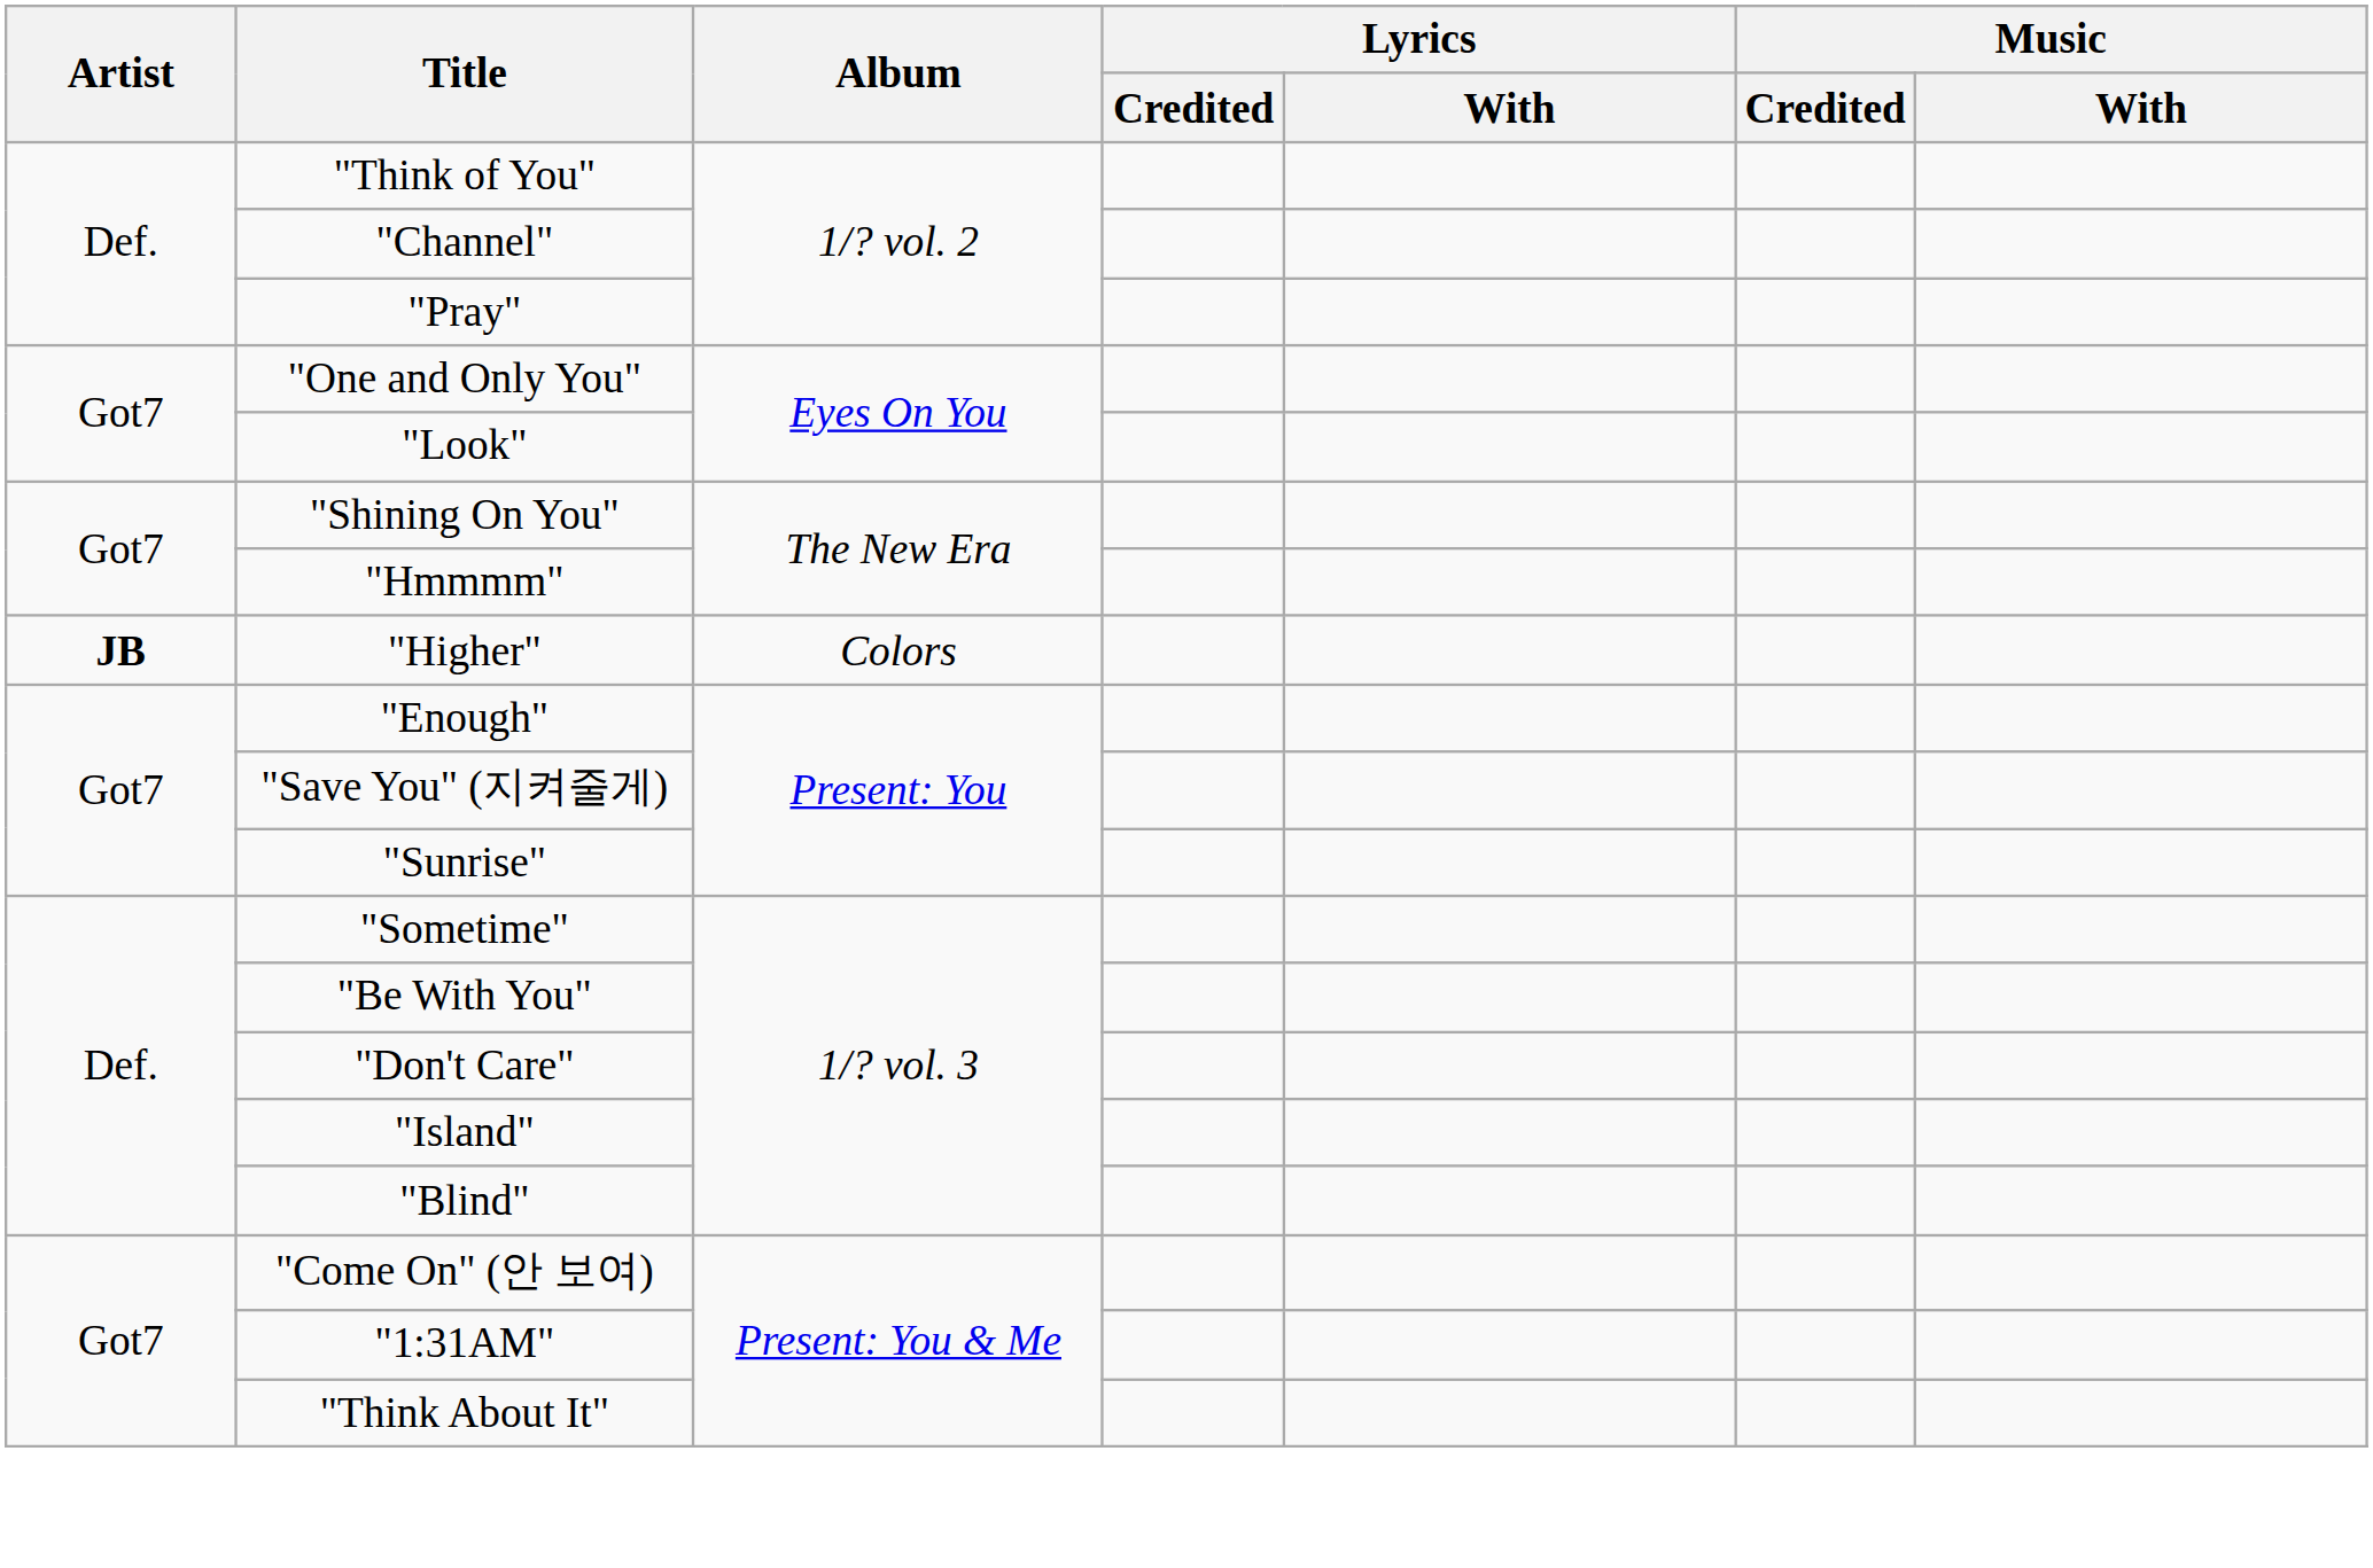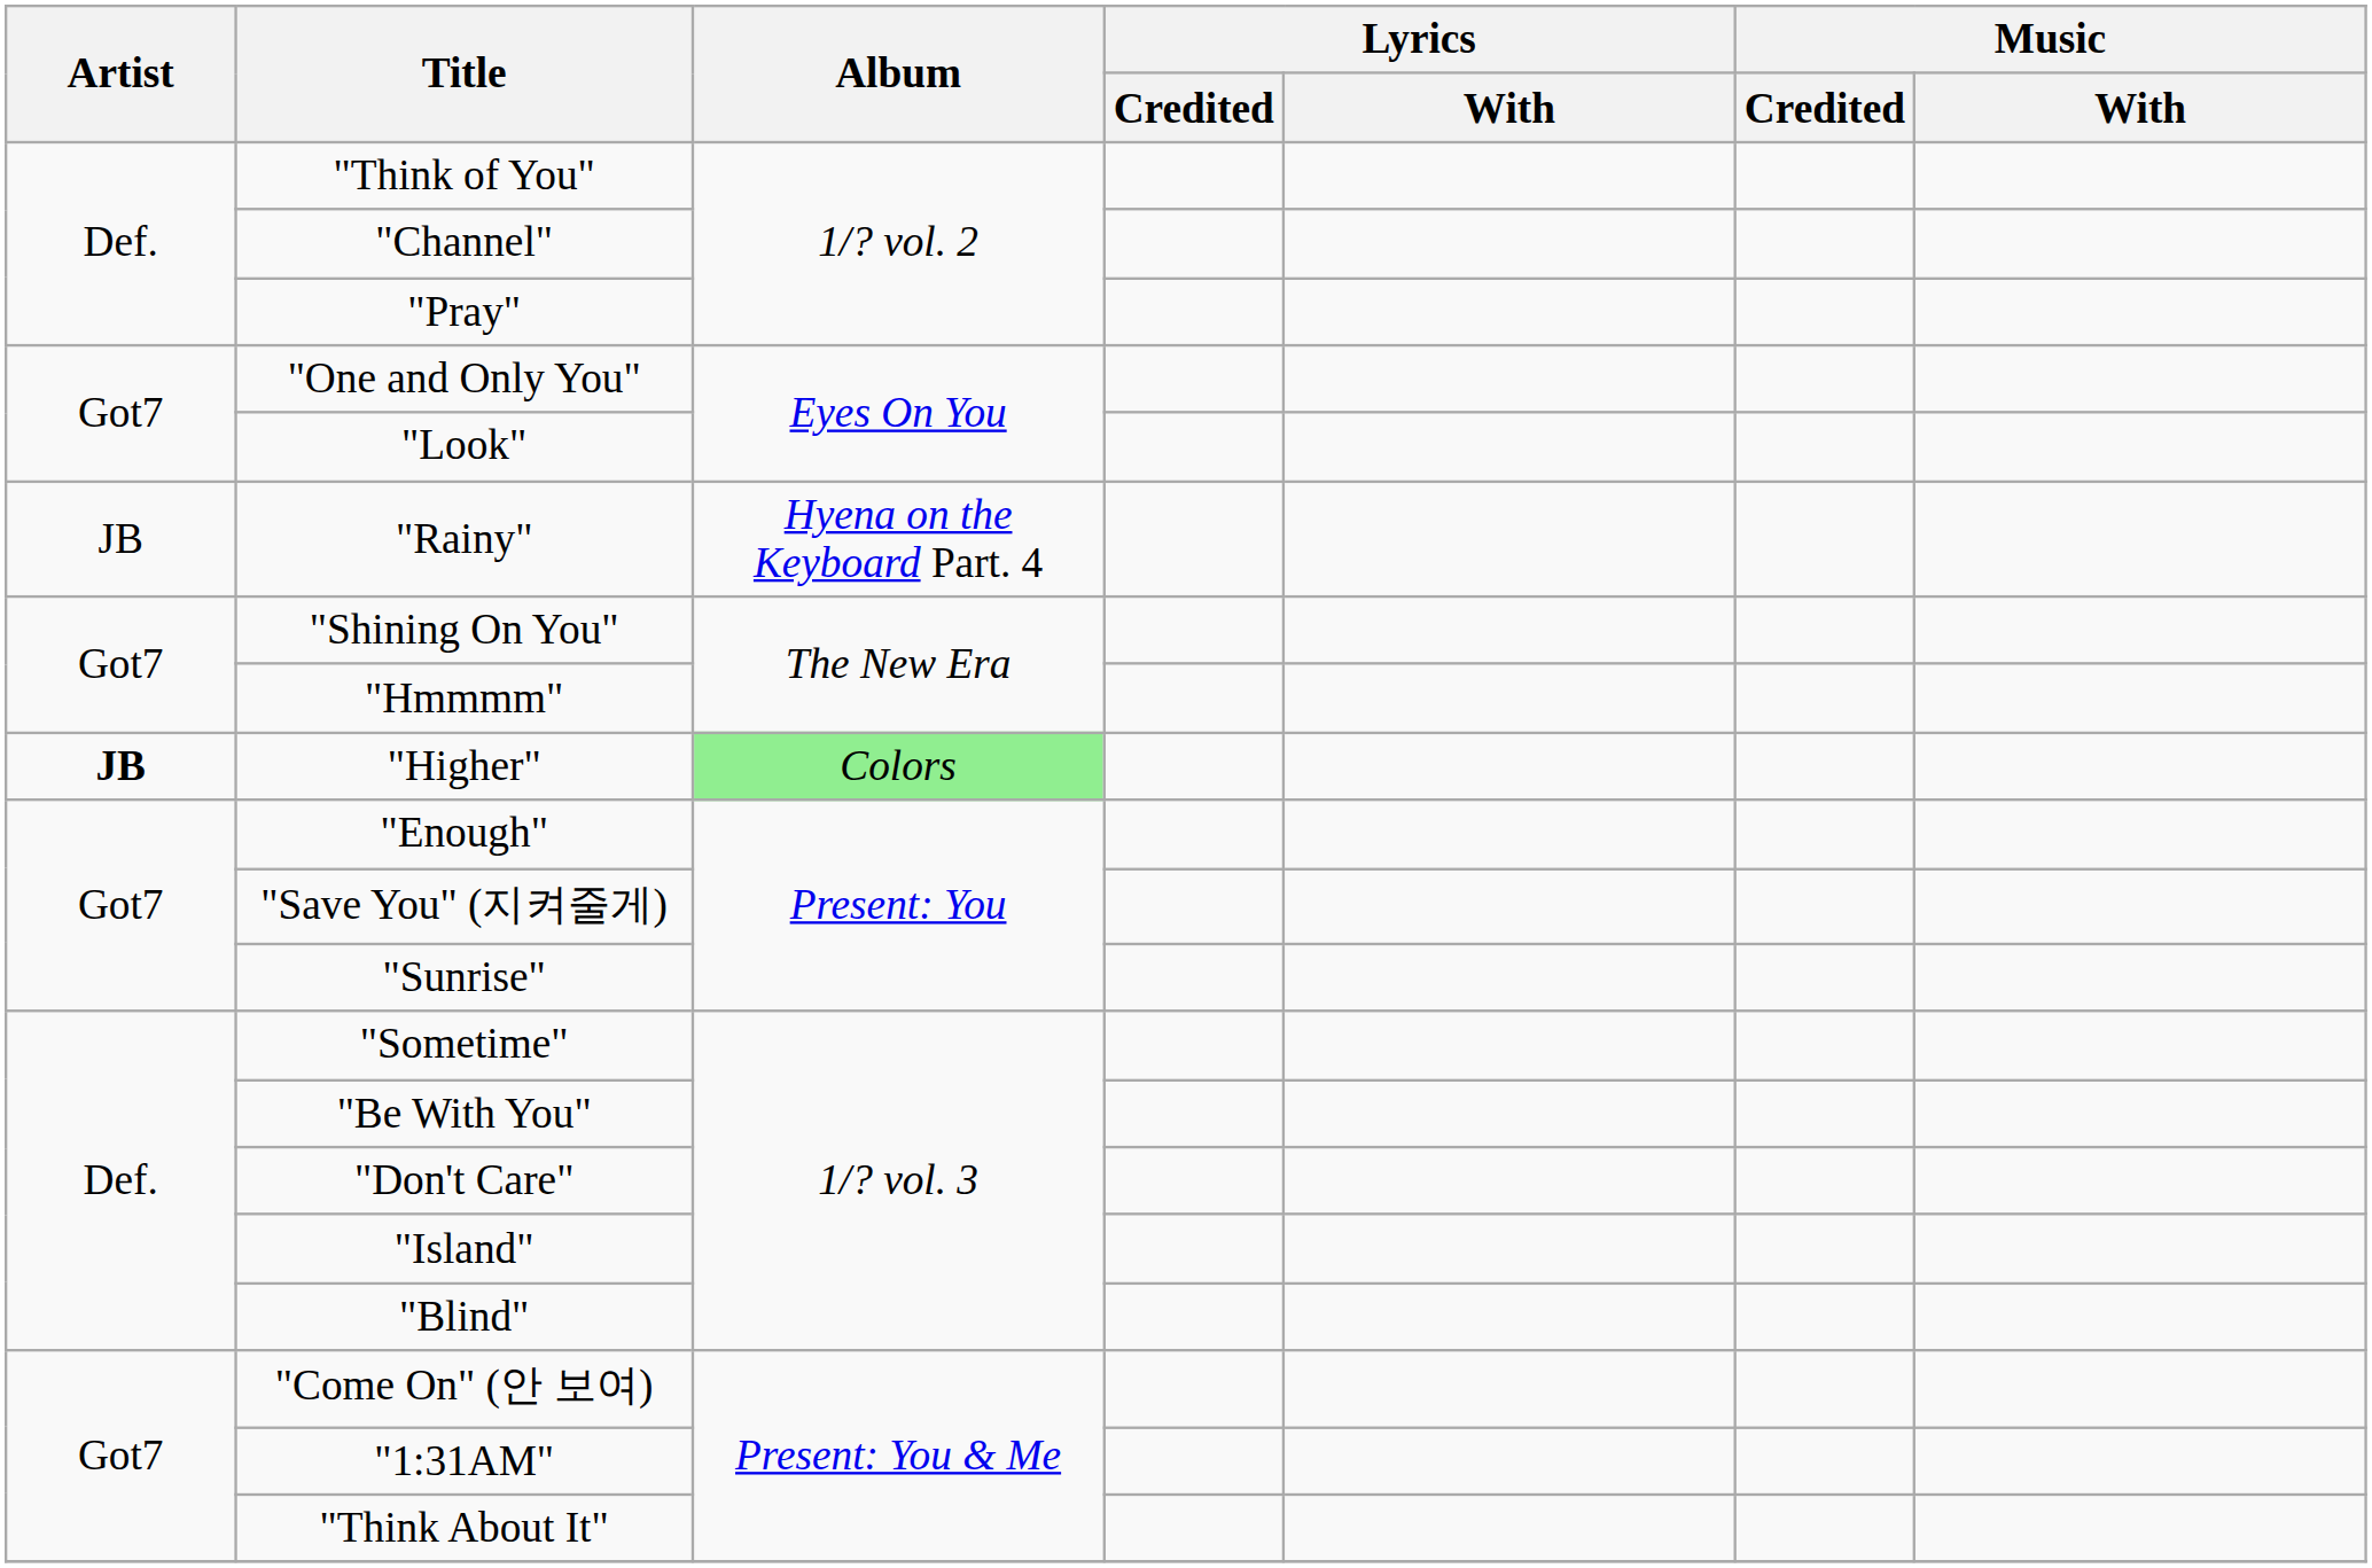 <table class="wikitable" style="text-align:center; width:100%;">
 <tr>
 <th rowspan="2" style="width:10%;">Artist</th>
 <th rowspan="2" style="width:20%;">Title</th>
 <th rowspan="2" style="width:18%;">Album</th>
 <th colspan="2" style="width:26%;">Lyrics</th>
 <th colspan="2" style="width:26%;">Music</th>
 </tr>
 <tr>
 <th style="width:5%;">Credited</th>
 <th style="width:20%;">With</th>
 <th style="width:5%;">Credited</th>
 <th style="width:20%;">With</th>
 </tr>
 <tr>
 <td rowspan="3">Def.</td>
 <td>"Think of You"</td>
 <td rowspan="3"><em>1/? vol. 2</em></td>
 <td></td>
 <td></td>
 <td></td>
 <td></td>
 </tr>
 <tr>
 <td>"Channel" </td>
 <td></td>
 <td></td>
 <td></td>
 <td></td>
 </tr>
 <tr>
 <td>"Pray"</td>
 <td></td>
 <td></td>
 <td></td>
 <td></td>
 </tr>
 <tr>
 <td rowspan="2">Got7</td>
 <td>"One and Only You" </td>
 <td rowspan="2"><em><a href='#'>Eyes On You</a></em></td>
 <td></td>
 <td></td>
 <td></td>
 <td></td>
 </tr>
 <tr>
 <td>"Look"</td>
 <td></td>
 <td></td>
 <td></td>
 <td></td>
 </tr>
 <tr>
+<td>JB</td>
+<td>"Rainy"</td>
+<td><em><a href='#'>Hyena on the Keyboard</a></em> Part. 4</td>
+<td></td>
+<td></td>
+<td></td>
+<td></td>
+</tr>
+<tr>
 <td rowspan="2">Got7</td>
 <td>"Shining On You"</td>
 <td rowspan="2"><em>The New Era</em></td>
 <td></td>
 <td></td>
 <td></td>
 <td></td>
 </tr>
 <tr>
 <td>"Hmmmm"</td>
 <td></td>
 <td></td>
 <td></td>
 <td></td>
 </tr>
 <tr>
 <td><strong>JB</strong></td>
 <td>"Higher"</td>
-<td><em>Colors</em></td>
+<td style="background: lightgreen;"><em>Colors</em></td>
 <td></td>
 <td></td>
 <td></td>
 <td></td>
 </tr>
 <tr>
 <td rowspan="3">Got7</td>
 <td>"Enough"</td>
 <td rowspan="3"><em><a href='#'>Present: You</a></em></td>
 <td></td>
 <td></td>
 <td></td>
 <td></td>
 </tr>
 <tr>
 <td>"Save You" (지켜줄게)</td>
 <td></td>
 <td></td>
 <td></td>
 <td></td>
 </tr>
 <tr>
 <td>"Sunrise"</td>
 <td></td>
 <td></td>
 <td></td>
 <td></td>
 </tr>
 <tr>
 <td rowspan="5">Def.</td>
 <td>"Sometime"</td>
 <td rowspan="5"><em>1/? vol. 3</em></td>
 <td></td>
 <td></td>
 <td></td>
 <td></td>
 </tr>
 <tr>
 <td>"Be With You"</td>
 <td></td>
 <td></td>
 <td></td>
 <td></td>
 </tr>
 <tr>
 <td>"Don't Care"</td>
 <td></td>
 <td></td>
 <td></td>
 <td></td>
 </tr>
 <tr>
 <td>"Island" </td>
 <td></td>
 <td></td>
 <td></td>
 <td></td>
 </tr>
 <tr>
 <td>"Blind"</td>
 <td></td>
 <td></td>
 <td></td>
 <td></td>
 </tr>
 <tr>
 <td rowspan="3">Got7</td>
 <td>"Come On" (안 보여)</td>
 <td rowspan="3"><em><a href='#'>Present: You & Me</a></em></td>
 <td></td>
 <td></td>
 <td></td>
 <td></td>
 </tr>
 <tr>
 <td>"1:31AM" </td>
 <td></td>
 <td><a href='#'></a></td>
 <td></td>
 <td></td>
 </tr>
 <tr>
 <td>"Think About It"</td>
 <td></td>
 <td></td>
 <td></td>
 <td></td>
 </tr>
 <tr>
 </tr>
 </table>
